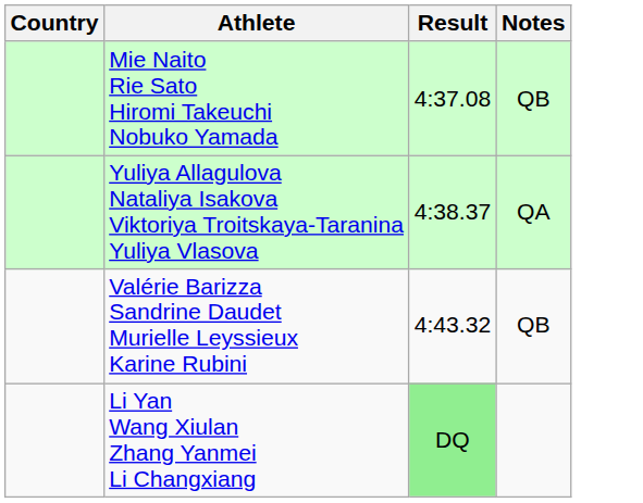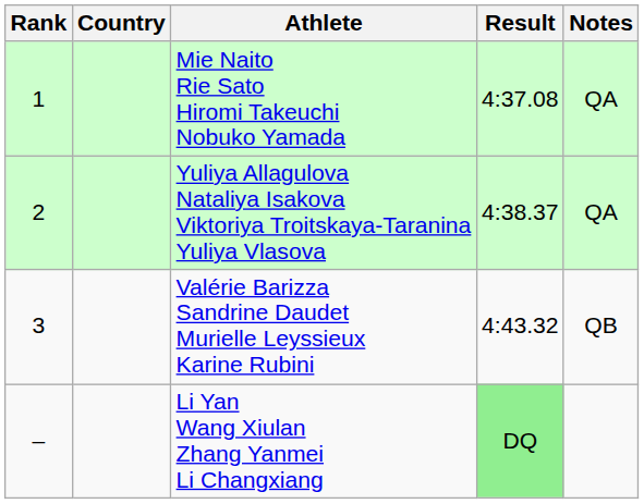 <table class="wikitable" style="text-align:center">
 <tr>
+<th>Rank</th>
 <th>Country</th>
 <th>Athlete</th>
 <th>Result</th>
 <th>Notes</th>
 </tr>
 <tr bgcolor=ccffcc>
+<td>1</td>
 <td align=left></td>
 <td align=left><a href='#'>Mie Naito</a> <br> <a href='#'>Rie Sato</a> <br> <a href='#'>Hiromi Takeuchi</a> <br> <a href='#'>Nobuko Yamada</a></td>
 <td>4:37.08</td>
-<td>QB</td>
+<td>QA </td>
 </tr>
 <tr bgcolor=ccffcc>
+<td>2</td>
 <td align=left></td>
 <td align=left><a href='#'>Yuliya Allagulova</a> <br> <a href='#'>Nataliya Isakova</a> <br> <a href='#'>Viktoriya Troitskaya-Taranina</a> <br> <a href='#'>Yuliya Vlasova</a></td>
 <td>4:38.37</td>
 <td>QA</td>
 </tr>
 <tr>
+<td>3</td>
 <td align=left></td>
 <td align=left><a href='#'>Valérie Barizza</a> <br> <a href='#'>Sandrine Daudet</a> <br> <a href='#'>Murielle Leyssieux</a> <br> <a href='#'>Karine Rubini</a></td>
 <td>4:43.32</td>
 <td>QB</td>
 </tr>
 <tr>
+<td>–</td>
 <td align=left></td>
 <td align=left><a href='#'>Li Yan</a> <br> <a href='#'>Wang Xiulan</a> <br> <a href='#'>Zhang Yanmei</a> <br> <a href='#'>Li Changxiang</a></td>
 <td style="background: lightgreen;">DQ</td>
 <td></td>
 </tr>
 </table>
